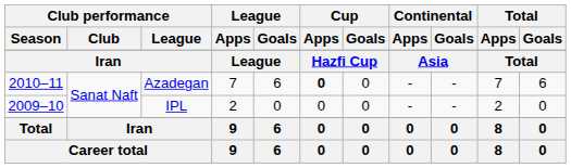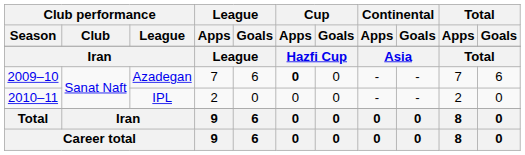 <table class="wikitable" style="text-align:center">
 <tr>
 <th colspan=3>Club performance</th>
 <th colspan=2>League</th>
 <th colspan=2>Cup</th>
 <th colspan=2>Continental</th>
 <th colspan=2>Total</th>
 </tr>
 <tr>
 <th>Season</th>
 <th>Club</th>
 <th>League</th>
 <th>Apps</th>
 <th>Goals</th>
 <th>Apps</th>
 <th>Goals</th>
 <th>Apps</th>
 <th>Goals</th>
 <th>Apps</th>
 <th>Goals</th>
 </tr>
 <tr>
 </tr>
 <tr>
 <th colspan=3>Iran</th>
 <th colspan=2>League</th>
 <th colspan=2><a href='#'>Hazfi Cup</a></th>
 <th colspan=2><a href='#'>Asia</a></th>
 <th colspan=2>Total</th>
 </tr>
 <tr>
-<td><a href='#'>2010–11</a></td>
+<td><a href='#'>2009–10</a></td>
 <td rowspan="2"><a href='#'>Sanat Naft</a></td>
 <td rowspan="1"><a href='#'>Azadegan</a></td>
 <td>7</td>
 <td>6</td>
 <td><strong>0</strong></td>
 <td>0</td>
 <td>-</td>
 <td>-</td>
 <td>7</td>
 <td>6</td>
 </tr>
 <tr>
-<td><a href='#'>2009–10</a></td>
+<td><a href='#'>2010–11</a></td>
 <td rowspan="1"><a href='#'>IPL</a></td>
 <td>2</td>
 <td>0</td>
 <td>0</td>
 <td>0</td>
 <td>-</td>
 <td>-</td>
 <td>2</td>
 <td>0</td>
 </tr>
 <tr>
 </tr>
 <tr>
 <th rowspan=1>Total</th>
 <th colspan=2>Iran</th>
 <th>9</th>
 <th>6</th>
 <th>0</th>
 <th>0</th>
 <th>0</th>
 <th>0</th>
 <th>8</th>
 <th>0</th>
 </tr>
 <tr>
 <th colspan=3>Career total</th>
 <th>9</th>
 <th>6</th>
 <th>0</th>
 <th>0</th>
 <th>0</th>
 <th>0</th>
 <th>8</th>
 <th>0</th>
 </tr>
 </table>
